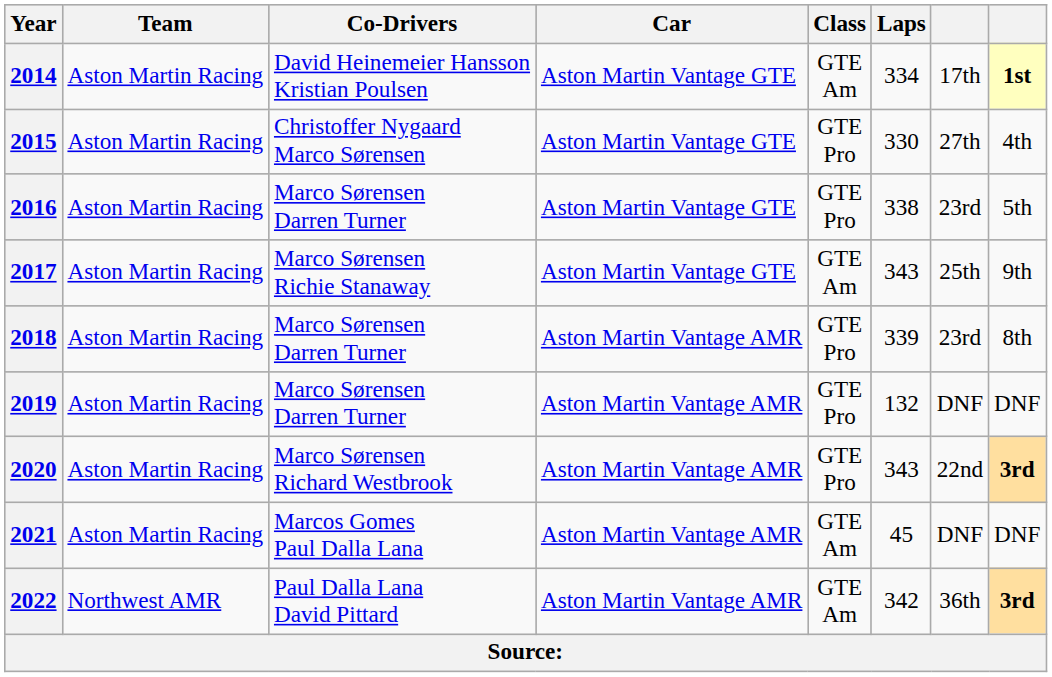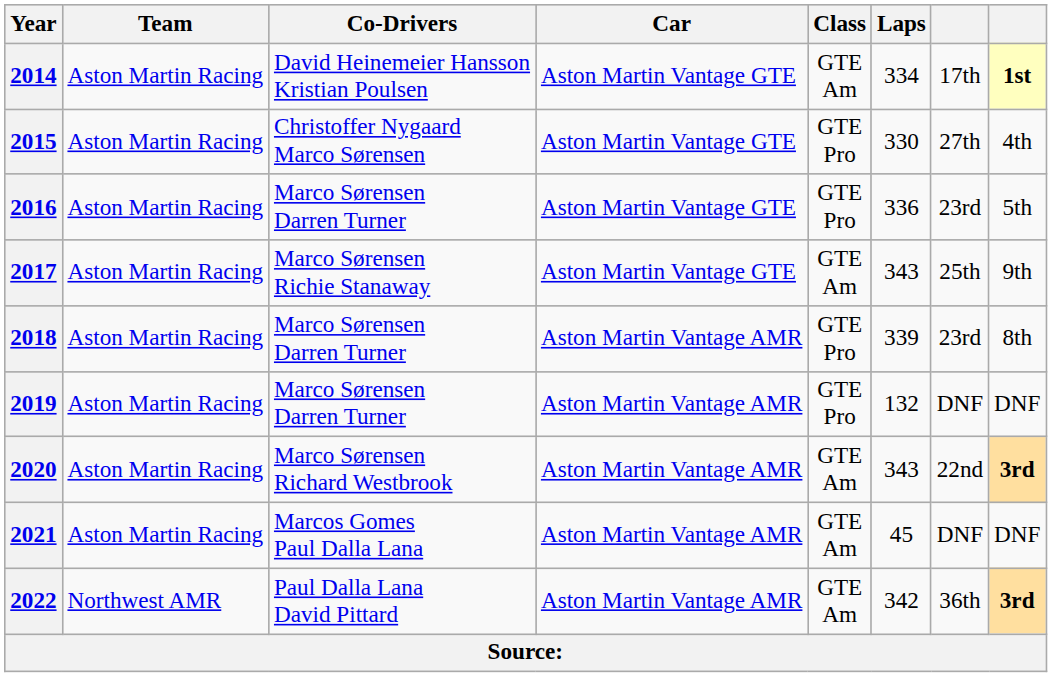 <table class="wikitable" style="text-align:center; font-size:90%">
 <tr>
 <th>Year</th>
 <th>Team</th>
 <th>Co-Drivers</th>
 <th>Car</th>
 <th>Class</th>
 <th>Laps</th>
 <th></th>
 <th></th>
 </tr>
 <tr>
 <th><a href='#'>2014</a></th>
 <td align="left"> <a href='#'>Aston Martin Racing</a></td>
 <td align="left"> <a href='#'>David Heinemeier Hansson</a><br> <a href='#'>Kristian Poulsen</a></td>
 <td align="left"><a href='#'>Aston Martin Vantage GTE</a></td>
 <td>GTE<br>Am</td>
 <td>334</td>
 <td>17th</td>
 <td style="background:#FFFFBF;"><strong>1st</strong></td>
 </tr>
 <tr>
 <th><a href='#'>2015</a></th>
 <td align="left"> <a href='#'>Aston Martin Racing</a></td>
 <td align="left"> <a href='#'>Christoffer Nygaard</a><br> <a href='#'>Marco Sørensen</a></td>
 <td align="left"><a href='#'>Aston Martin Vantage GTE</a></td>
 <td>GTE<br>Pro</td>
 <td>330</td>
 <td>27th</td>
 <td>4th</td>
 </tr>
 <tr>
 <th><a href='#'>2016</a></th>
 <td align="left"> <a href='#'>Aston Martin Racing</a></td>
 <td align="left"> <a href='#'>Marco Sørensen</a><br> <a href='#'>Darren Turner</a></td>
 <td align="left"><a href='#'>Aston Martin Vantage GTE</a></td>
 <td>GTE<br>Pro</td>
-<td>338</td>
+<td>336</td>
 <td>23rd</td>
 <td>5th</td>
 </tr>
 <tr>
 <th><a href='#'>2017</a></th>
 <td align="left"> <a href='#'>Aston Martin Racing</a></td>
 <td align="left"> <a href='#'>Marco Sørensen</a><br> <a href='#'>Richie Stanaway</a></td>
 <td align="left"><a href='#'>Aston Martin Vantage GTE</a></td>
 <td>GTE<br>Am</td>
 <td>343</td>
 <td>25th</td>
 <td>9th</td>
 </tr>
 <tr>
 <th><a href='#'>2018</a></th>
 <td align="left"> <a href='#'>Aston Martin Racing</a></td>
 <td align="left"> <a href='#'>Marco Sørensen</a><br> <a href='#'>Darren Turner</a></td>
 <td align="left"><a href='#'>Aston Martin Vantage AMR</a></td>
 <td>GTE<br>Pro</td>
 <td>339</td>
 <td>23rd</td>
 <td>8th</td>
 </tr>
 <tr>
 <th><a href='#'>2019</a></th>
 <td align="left"> <a href='#'>Aston Martin Racing</a></td>
 <td align="left"> <a href='#'>Marco Sørensen</a><br> <a href='#'>Darren Turner</a></td>
 <td align="left"><a href='#'>Aston Martin Vantage AMR</a></td>
 <td>GTE<br>Pro</td>
 <td>132</td>
 <td>DNF</td>
 <td>DNF</td>
 </tr>
 <tr>
 <th><a href='#'>2020</a></th>
 <td align="left"> <a href='#'>Aston Martin Racing</a></td>
 <td align="left"> <a href='#'>Marco Sørensen</a><br> <a href='#'>Richard Westbrook</a></td>
 <td align="left"><a href='#'>Aston Martin Vantage AMR</a></td>
-<td>GTE<br>Pro</td>
+<td>GTE<br>Am</td>
 <td>343</td>
 <td>22nd</td>
 <td style="background:#FFDF9F;"><strong>3rd</strong></td>
 </tr>
 <tr>
 <th><a href='#'>2021</a></th>
 <td align="left"> <a href='#'>Aston Martin Racing</a></td>
 <td align="left"> <a href='#'>Marcos Gomes</a><br> <a href='#'>Paul Dalla Lana</a></td>
 <td align="left"><a href='#'>Aston Martin Vantage AMR</a></td>
 <td>GTE<br>Am</td>
 <td>45</td>
 <td>DNF</td>
 <td>DNF</td>
 </tr>
 <tr>
 <th><a href='#'>2022</a></th>
 <td align="left"> <a href='#'>Northwest AMR</a></td>
 <td align="left"> <a href='#'>Paul Dalla Lana</a><br> <a href='#'>David Pittard</a></td>
 <td align="left"><a href='#'>Aston Martin Vantage AMR</a></td>
 <td>GTE<br>Am</td>
 <td>342</td>
 <td>36th</td>
 <td style="background:#FFDF9F;"><strong>3rd</strong></td>
 </tr>
 <tr>
 <th colspan="8">Source:</th>
 </tr>
 </table>
